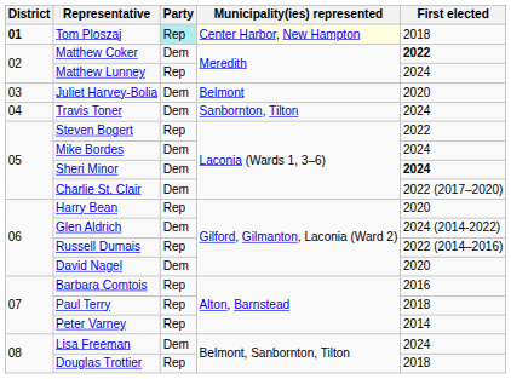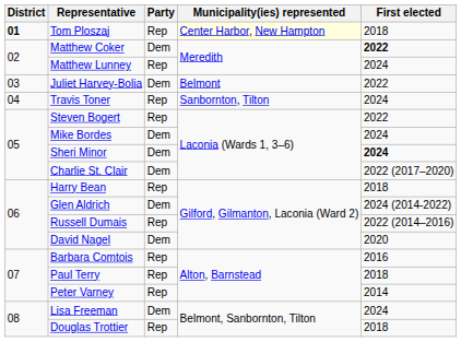 <table class="wikitable sortable">
 <tr>
 <th>District</th>
 <th>Representative</th>
 <th>Party</th>
 <th>Municipality(ies) represented</th>
 <th>First elected</th>
 </tr>
 <tr>
 <td><strong>01</strong></td>
 <td><a href='#'>Tom Ploszaj</a></td>
-<td style="background: paleturquoise;">Rep</td>
+<td>Rep</td>
 <td style="background: lightyellow;"><a href='#'>Center Harbor</a>, <a href='#'>New Hampton</a></td>
 <td>2018</td>
 </tr>
 <tr>
 <td rowspan=2>02</td>
 <td><a href='#'>Matthew Coker</a></td>
 <td>Dem</td>
 <td rowspan=2><a href='#'>Meredith</a></td>
 <td><strong>2022</strong></td>
 </tr>
 <tr>
 <td><a href='#'>Matthew Lunney</a></td>
 <td>Rep</td>
 <td>2024</td>
 </tr>
 <tr>
 <td>03</td>
 <td><a href='#'>Juliet Harvey-Bolia</a></td>
 <td>Dem</td>
 <td><a href='#'>Belmont</a></td>
-<td>2020</td>
+<td>2022</td>
 </tr>
 <tr>
 <td>04</td>
 <td><a href='#'>Travis Toner</a></td>
-<td>Dem</td>
+<td>Rep</td>
 <td><a href='#'>Sanbornton</a>, <a href='#'>Tilton</a></td>
 <td>2024</td>
 </tr>
 <tr>
 <td rowspan=4>05</td>
 <td><a href='#'>Steven Bogert</a></td>
 <td>Rep</td>
 <td rowspan=4><a href='#'>Laconia</a> (Wards 1, 3–6)</td>
 <td>2022</td>
 </tr>
 <tr>
 <td><a href='#'>Mike Bordes</a></td>
 <td>Dem</td>
 <td>2024</td>
 </tr>
 <tr>
 <td><a href='#'>Sheri Minor</a></td>
 <td>Dem</td>
 <td><strong>2024</strong></td>
 </tr>
 <tr>
 <td><a href='#'>Charlie St. Clair</a></td>
 <td>Dem</td>
 <td>2022 (2017–2020)</td>
 </tr>
 <tr>
 <td rowspan=4>06</td>
 <td><a href='#'>Harry Bean</a></td>
 <td>Rep</td>
 <td rowspan=4><a href='#'>Gilford</a>, <a href='#'>Gilmanton</a>, Laconia (Ward 2)</td>
-<td>2020</td>
+<td>2018</td>
 </tr>
 <tr>
 <td><a href='#'>Glen Aldrich</a></td>
 <td>Dem</td>
 <td>2024 (2014-2022)</td>
 </tr>
 <tr>
 <td><a href='#'>Russell Dumais</a></td>
 <td>Rep</td>
 <td>2022 (2014–2016)</td>
 </tr>
 <tr>
 <td><a href='#'>David Nagel</a></td>
 <td>Dem</td>
 <td>2020</td>
 </tr>
 <tr>
 <td rowspan=3>07</td>
 <td><a href='#'>Barbara Comtois</a></td>
 <td>Rep</td>
 <td rowspan=3><a href='#'>Alton</a>, <a href='#'>Barnstead</a></td>
 <td>2016</td>
 </tr>
 <tr>
 <td><a href='#'>Paul Terry</a></td>
 <td>Rep</td>
 <td>2018</td>
 </tr>
 <tr>
 <td><a href='#'>Peter Varney</a></td>
 <td>Rep</td>
 <td>2014</td>
 </tr>
 <tr>
 <td rowspan=2>08</td>
 <td><a href='#'>Lisa Freeman</a></td>
 <td>Dem</td>
 <td rowspan=2>Belmont, Sanbornton, Tilton</td>
 <td>2024</td>
 </tr>
 <tr>
 <td><a href='#'>Douglas Trottier</a></td>
 <td>Rep</td>
 <td>2018</td>
 </tr>
 </table>
